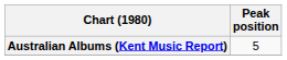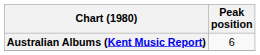 <table class="wikitable sortable plainrowheaders" style="text-align:center">
 <tr>
 <th scope="col">Chart (1980)</th>
 <th scope="col">Peak<br>position</th>
 </tr>
 <tr>
 <th scope=row>Australian Albums (<a href='#'>Kent Music Report</a>)</th>
-<td align="center">5</td>
+<td align="center">6</td>
 </tr>
 <tr>
 </tr>
 <tr>
 </tr>
 </table>
